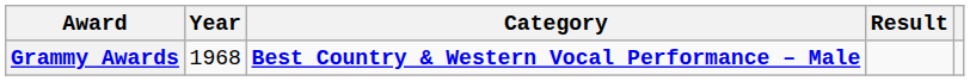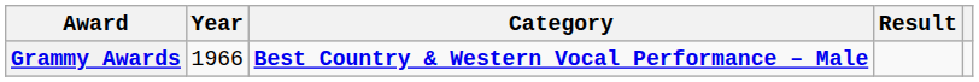 <table class="wikitable sortable plainrowheaders">
 <tr>
 <th scope="col">Award</th>
 <th scope="col">Year</th>
 <th scope="col">Category</th>
 <th scope="col">Result</th>
 <th scope="col" class="unsortable"></th>
 </tr>
 <tr>
 <th rowspan="1" scope="row"><a href='#'>Grammy Awards</a></th>
-<td rowspan="1" scope="row">1968</td>
+<td rowspan="1" scope="row">1966</td>
 <td><strong><a href='#'>Best Country & Western Vocal Performance – Male</a></strong></td>
 <td></td>
 <td rowspan="1" style="text-align:center;"></td>
 </tr>
 </table>
